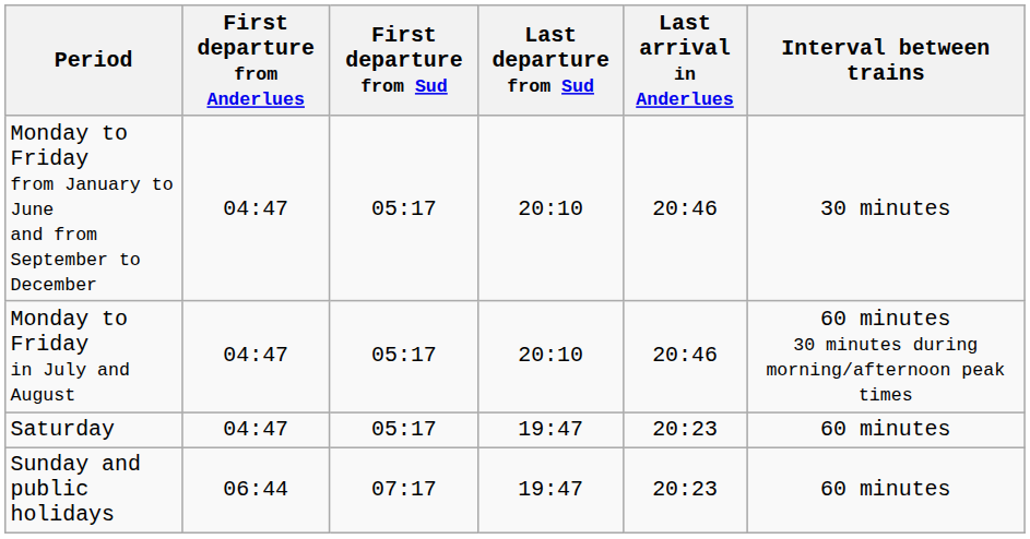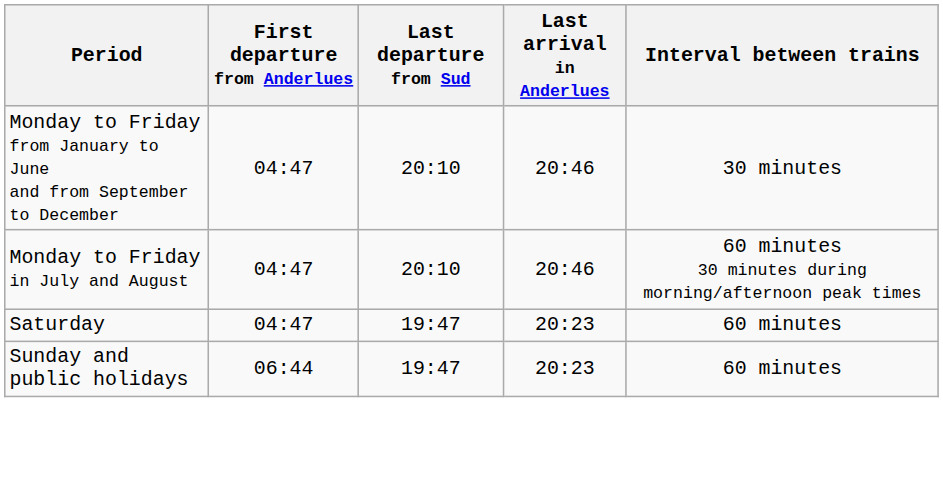 <table class="wikitable">
 <tr>
 <th>Period</th>
 <th>First departure<br><small>from <a href='#'>Anderlues</a></small></th>
-<th>First departure<br><small>from <a href='#'>Sud</a></small></th>
 <th>Last departure<br><small>from <a href='#'>Sud</a></small></th>
 <th>Last arrival<br><small>in <a href='#'>Anderlues</a></small></th>
 <th>Interval between trains</th>
 </tr>
 <tr>
 <td>Monday to Friday<br><small>from January to June<br>and from September to December</small></td>
 <td align="center">04:47</td>
-<td align="center">05:17</td>
 <td align="center">20:10</td>
 <td align="center">20:46</td>
 <td align="center">30 minutes</td>
 </tr>
 <tr>
 <td>Monday to Friday<br><small>in July and August</small></td>
 <td align="center">04:47</td>
-<td align="center">05:17</td>
 <td align="center">20:10</td>
 <td align="center">20:46</td>
 <td align="center">60 minutes<br><small>30 minutes during morning/afternoon peak times</small></td>
 </tr>
 <tr>
 <td>Saturday</td>
 <td align="center">04:47</td>
-<td align="center">05:17</td>
 <td align="center">19:47</td>
 <td align="center">20:23</td>
 <td align="center">60 minutes</td>
 </tr>
 <tr>
 <td>Sunday and public holidays</td>
 <td align="center">06:44</td>
-<td align="center">07:17</td>
 <td align="center">19:47</td>
 <td align="center">20:23</td>
 <td align="center">60 minutes</td>
 </tr>
 </table>
